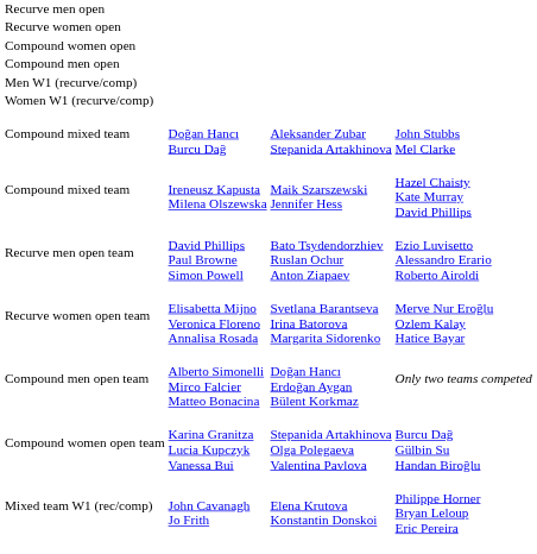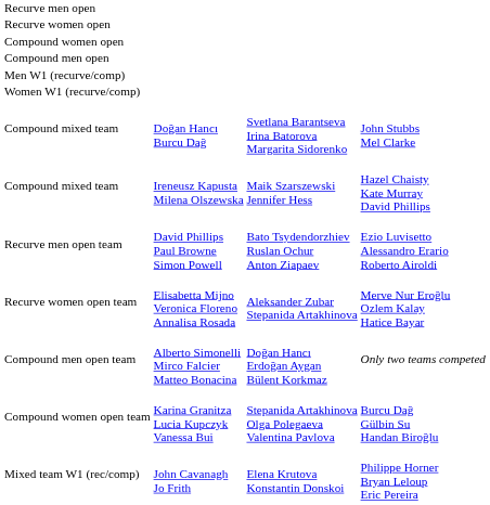 <table>
 <tr>
 <td>Recurve men open</td>
 <td></td>
 <td></td>
 <td></td>
 </tr>
 <tr>
 <td>Recurve women open</td>
 <td></td>
 <td></td>
 <td></td>
 </tr>
 <tr>
 <td>Compound women open</td>
 <td></td>
 <td></td>
 <td></td>
 </tr>
 <tr>
 <td>Compound men open</td>
 <td></td>
 <td></td>
 <td></td>
 </tr>
 <tr>
 <td>Men W1 (recurve/comp)</td>
 <td></td>
 <td></td>
 <td></td>
 </tr>
 <tr>
 <td>Women W1 (recurve/comp)</td>
 <td></td>
 <td></td>
 <td></td>
 </tr>
 <tr>
 <td>Compound mixed team</td>
 <td><br><a href='#'>Doğan Hancı</a><br><a href='#'>Burcu Dağ</a></td>
-<td><br><a href='#'>Aleksander Zubar</a><br><a href='#'>Stepanida Artakhinova</a></td>
+<td><br><a href='#'>Svetlana Barantseva</a><br><a href='#'>Irina Batorova</a><br><a href='#'>Margarita Sidorenko</a></td>
 <td><br><a href='#'>John Stubbs</a><br><a href='#'>Mel Clarke</a></td>
 </tr>
 <tr>
 <td>Compound mixed team</td>
 <td><br><a href='#'>Ireneusz Kapusta</a><br><a href='#'>Milena Olszewska</a></td>
 <td><br><a href='#'>Maik Szarszewski</a><br><a href='#'>Jennifer Hess</a></td>
 <td><br><a href='#'>Hazel Chaisty</a><br><a href='#'>Kate Murray</a><br><a href='#'>David Phillips</a></td>
 </tr>
 <tr>
 <td>Recurve men open team</td>
 <td><br><a href='#'>David Phillips</a><br><a href='#'>Paul Browne</a><br><a href='#'>Simon Powell</a></td>
 <td><br><a href='#'>Bato Tsydendorzhiev</a><br><a href='#'>Ruslan Ochur</a><br><a href='#'>Anton Ziapaev</a></td>
 <td><br><a href='#'>Ezio Luvisetto</a><br><a href='#'>Alessandro Erario</a><br><a href='#'>Roberto Airoldi</a></td>
 </tr>
 <tr>
 <td>Recurve women open team</td>
 <td><br><a href='#'>Elisabetta Mijno</a><br><a href='#'>Veronica Floreno</a><br><a href='#'>Annalisa Rosada</a></td>
-<td><br><a href='#'>Svetlana Barantseva</a><br><a href='#'>Irina Batorova</a><br><a href='#'>Margarita Sidorenko</a></td>
+<td><br><a href='#'>Aleksander Zubar</a><br><a href='#'>Stepanida Artakhinova</a></td>
 <td><br><a href='#'>Merve Nur Eroğlu</a><br><a href='#'>Ozlem Kalay</a><br><a href='#'>Hatice Bayar</a></td>
 </tr>
 <tr>
 <td>Compound men open team</td>
 <td><br><a href='#'>Alberto Simonelli</a><br><a href='#'>Mirco Falcier</a><br><a href='#'>Matteo Bonacina</a></td>
 <td><br><a href='#'>Doğan Hancı</a><br><a href='#'>Erdoğan Aygan</a><br><a href='#'>Bülent Korkmaz</a></td>
 <td><em>Only two teams competed</em></td>
 </tr>
 <tr>
 <td>Compound women open team</td>
 <td><br><a href='#'>Karina Granitza</a><br><a href='#'>Lucia Kupczyk</a><br><a href='#'>Vanessa Bui</a></td>
 <td><br><a href='#'>Stepanida Artakhinova</a><br><a href='#'>Olga Polegaeva</a><br><a href='#'>Valentina Pavlova</a></td>
 <td><br><a href='#'>Burcu Dağ</a><br><a href='#'>Gülbin Su</a><br><a href='#'>Handan Biroğlu</a></td>
 </tr>
 <tr>
 <td>Mixed team W1 (rec/comp)</td>
 <td><br><a href='#'>John Cavanagh</a><br><a href='#'>Jo Frith</a></td>
 <td><br><a href='#'>Elena Krutova</a><br><a href='#'>Konstantin Donskoi</a></td>
 <td><br><a href='#'>Philippe Horner</a><br><a href='#'>Bryan Leloup</a><br><a href='#'>Eric Pereira</a></td>
 </tr>
 </table>
